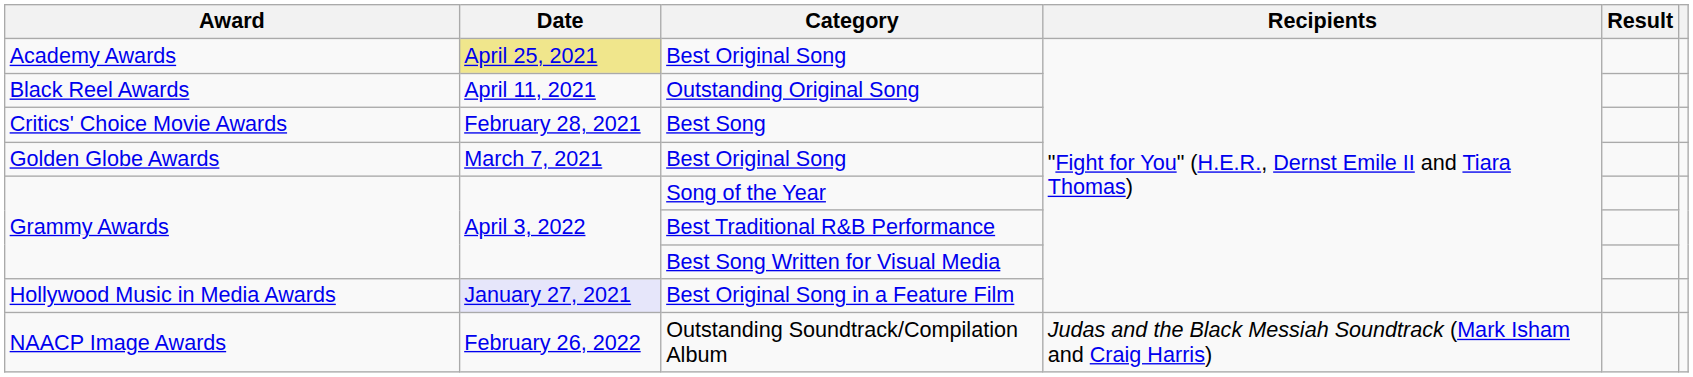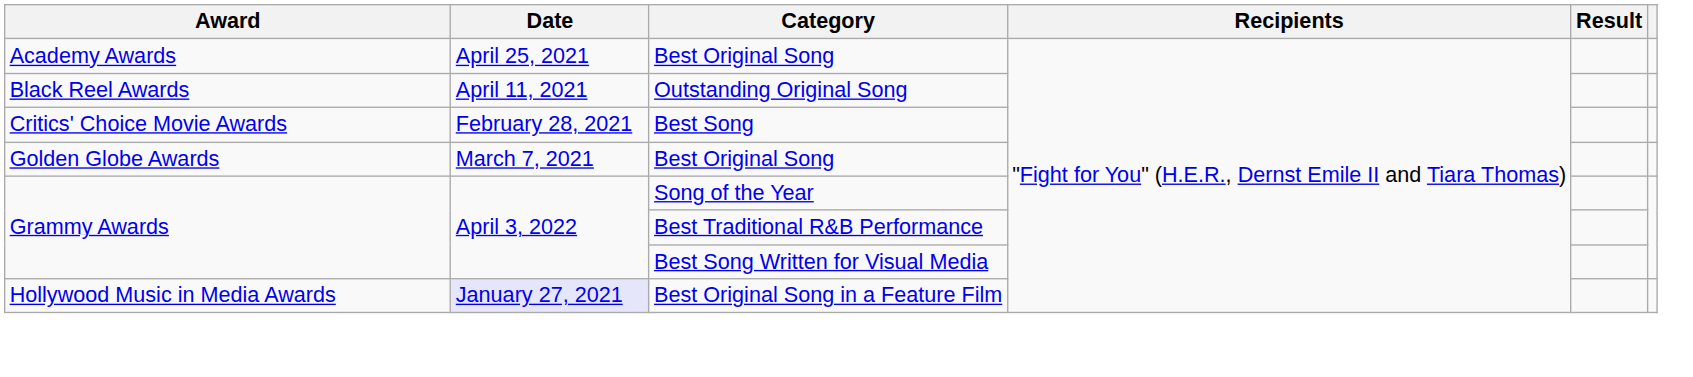 <table class="wikitable sortable">
 <tr>
 <th scope="col" style="width:27%;">Award</th>
 <th scope="col" style="width:12%;">Date</th>
 <th scope="col">Category</th>
 <th scope="col">Recipients</th>
 <th scope="col">Result</th>
 <th scope="col" class="unsortable"></th>
 </tr>
 <tr>
 <td><a href='#'>Academy Awards</a></td>
-<td style="background: khaki;"><a href='#'>April 25, 2021</a></td>
+<td><a href='#'>April 25, 2021</a></td>
 <td><a href='#'>Best Original Song</a></td>
 <td rowspan="8">"<a href='#'>Fight for You</a>" (<a href='#'>H.E.R.</a>, <a href='#'>Dernst Emile II</a> and <a href='#'>Tiara Thomas</a>)</td>
 <td></td>
 <td align="center"></td>
 </tr>
 <tr>
 <td><a href='#'>Black Reel Awards</a></td>
 <td><a href='#'>April 11, 2021</a></td>
 <td><a href='#'>Outstanding Original Song</a></td>
 <td></td>
 <td align="center"></td>
 </tr>
 <tr>
 <td><a href='#'>Critics' Choice Movie Awards</a></td>
 <td><a href='#'>February 28, 2021</a></td>
 <td><a href='#'>Best Song</a></td>
 <td></td>
 <td align="center"></td>
 </tr>
 <tr>
 <td><a href='#'>Golden Globe Awards</a></td>
 <td><a href='#'>March 7, 2021</a></td>
 <td><a href='#'>Best Original Song</a></td>
 <td></td>
 <td align="center"></td>
 </tr>
 <tr>
 <td rowspan="3"><a href='#'>Grammy Awards</a></td>
 <td rowspan="3"><a href='#'>April 3, 2022</a></td>
 <td><a href='#'>Song of the Year</a></td>
 <td></td>
 <td rowspan="3" align="center"></td>
 </tr>
 <tr>
 <td><a href='#'>Best Traditional R&B Performance</a></td>
 <td></td>
 </tr>
 <tr>
 <td><a href='#'>Best Song Written for Visual Media</a></td>
 <td></td>
 </tr>
 <tr>
 <td><a href='#'>Hollywood Music in Media Awards</a></td>
 <td style="background: lavender;"><a href='#'>January 27, 2021</a></td>
 <td><a href='#'>Best Original Song in a Feature Film</a></td>
 <td></td>
 <td align="center"></td>
 </tr>
-<tr>
-<td><a href='#'>NAACP Image Awards</a></td>
-<td><a href='#'>February 26, 2022</a></td>
-<td>Outstanding Soundtrack/Compilation Album</td>
-<td><em>Judas and the Black Messiah Soundtrack</em> (<a href='#'>Mark Isham</a> and <a href='#'>Craig Harris</a>)</td>
-<td></td>
-<td align="center"></td>
-</tr>
 </table>
